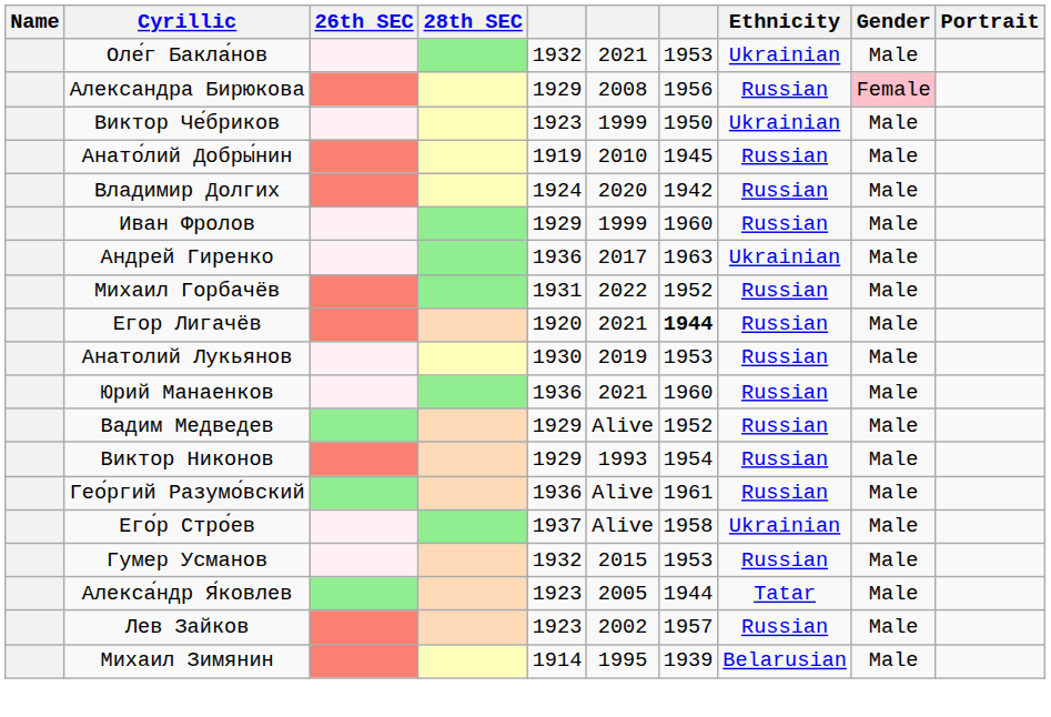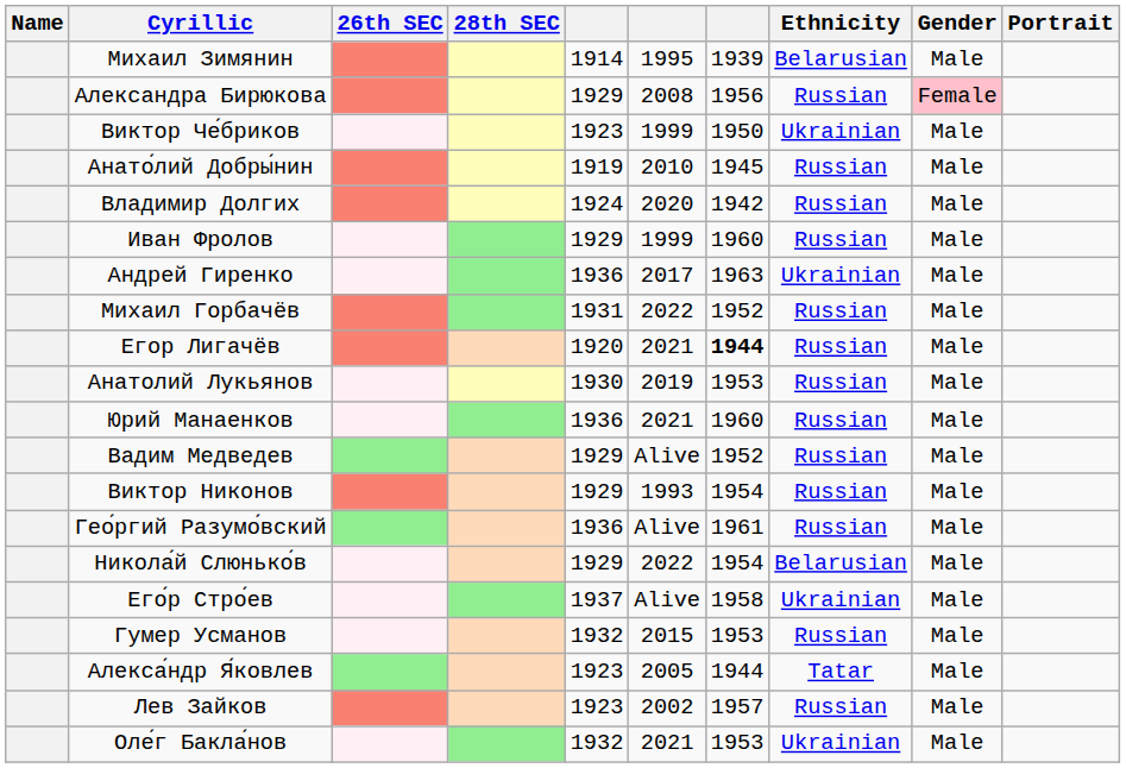 <table class="wikitable sortable" style=text-align:center>
 <tr>
 <th scope="col">Name</th>
 <th scope="col" class="unsortable"><a href='#'>Cyrillic</a></th>
 <th scope="col"><a href='#'>26th SEC</a></th>
 <th scope="col"><a href='#'>28th SEC</a></th>
 <th scope="col"></th>
 <th scope="col"></th>
 <th scope="col"></th>
 <th scope="col">Ethnicity</th>
 <th scope="col">Gender</th>
 <th scope="col" class="unsortable">Portrait</th>
 </tr>
 <tr>
 <th align="center" scope="row" style="font-weight:normal;"></th>
-<td>Оле́г Бакла́нов</td>
-<td bgcolor = LavenderBlush></td>
-<td bgcolor = LightGreen></td>
-<td>1932</td>
-<td>2021</td>
-<td>1953</td>
-<td><a href='#'>Ukrainian</a></td>
+<td>Михаил Зимянин</td>
+<td bgcolor = Salmon></td>
+<td bgcolor = ffffbb></td>
+<td>1914</td>
+<td>1995</td>
+<td>1939</td>
+<td><a href='#'>Belarusian</a></td>
 <td>Male</td>
 <td></td>
 </tr>
 <tr>
 <th align="center" scope="row" style="font-weight:normal;"></th>
 <td>Александра Бирюкова</td>
 <td bgcolor = Salmon></td>
 <td bgcolor = ffffbb></td>
 <td>1929</td>
 <td>2008</td>
 <td>1956</td>
 <td><a href='#'>Russian</a></td>
 <td style="background: Pink">Female</td>
 <td></td>
 </tr>
 <tr>
 <th align="center" scope="row" style="font-weight:normal;"></th>
 <td>Виктор Че́бриков</td>
 <td bgcolor = LavenderBlush></td>
 <td bgcolor = ffffbb></td>
 <td>1923</td>
 <td>1999</td>
 <td>1950</td>
 <td><a href='#'>Ukrainian</a></td>
 <td>Male</td>
 <td></td>
 </tr>
 <tr>
 <th align="center" scope="row" style="font-weight:normal;"></th>
 <td>Анато́лий Добры́нин</td>
 <td bgcolor = Salmon></td>
 <td bgcolor = ffffbb></td>
 <td>1919</td>
 <td>2010</td>
 <td>1945</td>
 <td><a href='#'>Russian</a></td>
 <td>Male</td>
 <td></td>
 </tr>
 <tr>
 <th align="center" scope="row" style="font-weight:normal;"></th>
 <td>Владимир Долгих</td>
 <td bgcolor = Salmon></td>
 <td bgcolor = ffffbb></td>
 <td>1924</td>
 <td>2020</td>
 <td>1942</td>
 <td><a href='#'>Russian</a></td>
 <td>Male</td>
 <td></td>
 </tr>
 <tr>
 <th align="center" scope="row" style="font-weight:normal;"></th>
 <td>Иван Фролов</td>
 <td bgcolor = LavenderBlush></td>
 <td bgcolor = LightGreen></td>
 <td>1929</td>
 <td>1999</td>
 <td>1960</td>
 <td><a href='#'>Russian</a></td>
 <td>Male</td>
 <td></td>
 </tr>
 <tr>
 <th align="center" scope="row" style="font-weight:normal;"></th>
 <td>Андрей Гиренко</td>
 <td bgcolor = LavenderBlush></td>
 <td bgcolor = LightGreen></td>
 <td>1936</td>
 <td>2017</td>
 <td>1963</td>
 <td><a href='#'>Ukrainian</a></td>
 <td>Male</td>
 <td></td>
 </tr>
 <tr>
 <th align="center" scope="row" style="font-weight:normal;"></th>
 <td>Михаил Горбачёв</td>
 <td bgcolor = Salmon></td>
 <td bgcolor = LightGreen></td>
 <td>1931</td>
 <td>2022</td>
 <td>1952</td>
 <td><a href='#'>Russian</a></td>
 <td>Male</td>
 <td></td>
 </tr>
 <tr>
 <th align="center" scope="row" style="font-weight:normal;"></th>
 <td>Егор Лигачёв</td>
 <td bgcolor = Salmon></td>
 <td bgcolor = PeachPuff></td>
 <td>1920</td>
 <td>2021</td>
 <td><strong>1944</strong></td>
 <td><a href='#'>Russian</a></td>
 <td>Male</td>
 <td></td>
 </tr>
 <tr>
 <th align="center" scope="row" style="font-weight:normal;"></th>
 <td>Анатолий Лукьянов</td>
 <td bgcolor = LavenderBlush></td>
 <td bgcolor = ffffbb></td>
 <td>1930</td>
 <td>2019</td>
 <td>1953</td>
 <td><a href='#'>Russian</a></td>
 <td>Male</td>
 <td></td>
 </tr>
 <tr>
 <th align="center" scope="row" style="font-weight:normal;"></th>
 <td>Юрий Манаенков</td>
 <td bgcolor = LavenderBlush></td>
 <td bgcolor = LightGreen></td>
 <td>1936</td>
 <td>2021</td>
 <td>1960</td>
 <td><a href='#'>Russian</a></td>
 <td>Male</td>
 <td></td>
 </tr>
 <tr>
 <th align="center" scope="row" style="font-weight:normal;"></th>
 <td>Вадим Медведев</td>
 <td bgcolor = LightGreen></td>
 <td bgcolor = PeachPuff></td>
 <td>1929</td>
 <td>Alive</td>
 <td>1952</td>
 <td><a href='#'>Russian</a></td>
 <td>Male</td>
 <td></td>
 </tr>
 <tr>
 <th align="center" scope="row" style="font-weight:normal;"></th>
 <td>Виктор Никонов</td>
 <td bgcolor = Salmon></td>
 <td bgcolor = PeachPuff></td>
 <td>1929</td>
 <td>1993</td>
 <td>1954</td>
 <td><a href='#'>Russian</a></td>
 <td>Male</td>
 <td></td>
 </tr>
 <tr>
 <th align="center" scope="row" style="font-weight:normal;"></th>
 <td>Гео́ргий Разумо́вский</td>
 <td bgcolor = LightGreen></td>
 <td bgcolor = PeachPuff></td>
 <td>1936</td>
 <td>Alive</td>
 <td>1961</td>
 <td><a href='#'>Russian</a></td>
 <td>Male</td>
 <td></td>
 </tr>
 <tr>
 <th align="center" scope="row" style="font-weight:normal;"></th>
+<td>Никола́й Слюнько́в</td>
+<td bgcolor = LavenderBlush></td>
+<td bgcolor = PeachPuff></td>
+<td>1929</td>
+<td>2022</td>
+<td>1954</td>
+<td><a href='#'>Belarusian</a></td>
+<td>Male</td>
+<td></td>
+</tr>
+<tr>
+<th align="center" scope="row" style="font-weight:normal;"></th>
 <td>Его́р Стро́ев</td>
 <td bgcolor = LavenderBlush></td>
 <td bgcolor = LightGreen></td>
 <td>1937</td>
 <td>Alive</td>
 <td>1958</td>
 <td><a href='#'>Ukrainian</a></td>
 <td>Male</td>
 <td></td>
 </tr>
 <tr>
 <th align="center" scope="row" style="font-weight:normal;"></th>
 <td>Гумер Усманов</td>
 <td bgcolor = LavenderBlush></td>
 <td bgcolor = PeachPuff></td>
 <td>1932</td>
 <td>2015</td>
 <td>1953</td>
 <td><a href='#'>Russian</a></td>
 <td>Male</td>
 <td></td>
 </tr>
 <tr>
 <th align="center" scope="row" style="font-weight:normal;"></th>
 <td>Алекса́ндр Я́ковлев</td>
 <td bgcolor = LightGreen></td>
 <td bgcolor = PeachPuff></td>
 <td>1923</td>
 <td>2005</td>
 <td>1944</td>
 <td><a href='#'>Tatar</a></td>
 <td>Male</td>
 <td></td>
 </tr>
 <tr>
 <th align="center" scope="row" style="font-weight:normal;"></th>
 <td>Лев Зайков</td>
 <td bgcolor = Salmon></td>
 <td bgcolor = PeachPuff></td>
 <td>1923</td>
 <td>2002</td>
 <td>1957</td>
 <td><a href='#'>Russian</a></td>
 <td>Male</td>
 <td></td>
 </tr>
 <tr>
 <th align="center" scope="row" style="font-weight:normal;"></th>
-<td>Михаил Зимянин</td>
-<td bgcolor = Salmon></td>
-<td bgcolor = ffffbb></td>
-<td>1914</td>
-<td>1995</td>
-<td>1939</td>
-<td><a href='#'>Belarusian</a></td>
+<td>Оле́г Бакла́нов</td>
+<td bgcolor = LavenderBlush></td>
+<td bgcolor = LightGreen></td>
+<td>1932</td>
+<td>2021</td>
+<td>1953</td>
+<td><a href='#'>Ukrainian</a></td>
 <td>Male</td>
 <td></td>
 </tr>
 </table>
